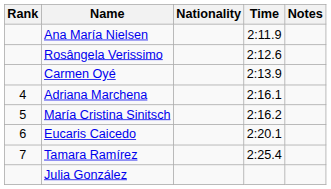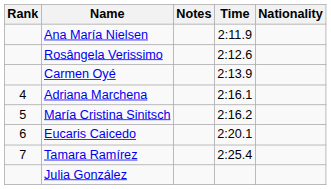 <table class="wikitable sortable" style="text-align:center">
 <tr>
 <th>Rank</th>
 <th>Name</th>
+<th>Notes</th>
+<th>Time</th>
 <th>Nationality</th>
-<th>Time</th>
-<th>Notes</th>
 </tr>
 <tr>
 <td></td>
 <td align=left><a href='#'>Ana María Nielsen</a></td>
+<td></td>
+<td>2:11.9</td>
 <td align=left></td>
-<td>2:11.9</td>
-<td></td>
 </tr>
 <tr>
 <td></td>
 <td align=left><a href='#'>Rosângela Verissimo</a></td>
+<td></td>
+<td>2:12.6</td>
 <td align=left></td>
-<td>2:12.6</td>
-<td></td>
 </tr>
 <tr>
 <td></td>
 <td align=left><a href='#'>Carmen Oyé</a></td>
+<td></td>
+<td>2:13.9</td>
 <td align=left></td>
-<td>2:13.9</td>
-<td></td>
 </tr>
 <tr>
 <td>4</td>
 <td align=left><a href='#'>Adriana Marchena</a></td>
+<td></td>
+<td>2:16.1</td>
 <td align=left></td>
-<td>2:16.1</td>
-<td></td>
 </tr>
 <tr>
 <td>5</td>
 <td align=left><a href='#'>María Cristina Sinitsch</a></td>
+<td></td>
+<td>2:16.2</td>
 <td align=left></td>
-<td>2:16.2</td>
-<td></td>
 </tr>
 <tr>
 <td>6</td>
 <td align=left><a href='#'>Eucaris Caicedo</a></td>
+<td></td>
+<td>2:20.1</td>
 <td align=left></td>
-<td>2:20.1</td>
-<td></td>
 </tr>
 <tr>
 <td>7</td>
 <td align=left><a href='#'>Tamara Ramírez</a></td>
+<td></td>
+<td>2:25.4</td>
 <td align=left></td>
-<td>2:25.4</td>
-<td></td>
 </tr>
 <tr>
 <td></td>
 <td align=left><a href='#'>Julia González</a></td>
-<td align=left></td>
 <td></td>
 <td></td>
+<td align=left></td>
 </tr>
 </table>
